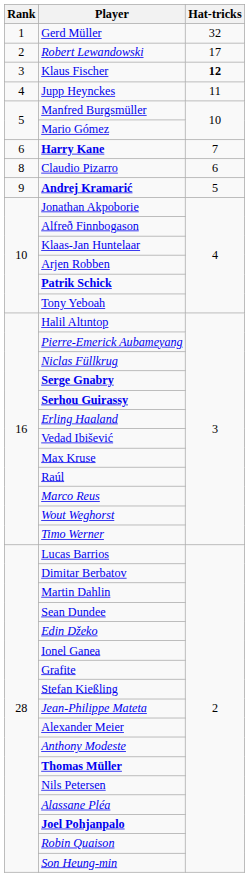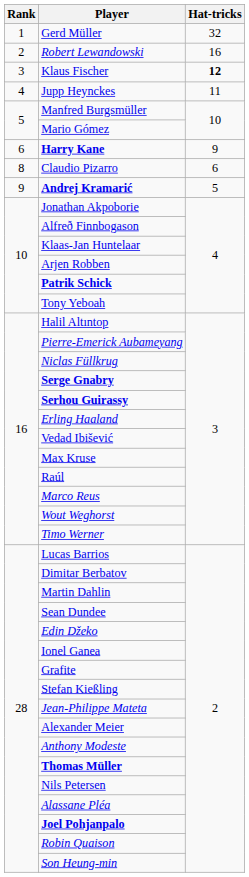 <table class="wikitable plainrowheaders">
 <tr>
 <th scope="col">Rank</th>
 <th scope="col">Player</th>
 <th scope="col">Hat-tricks</th>
 </tr>
 <tr>
 <td align=center>1</td>
 <td scope="row"> <a href='#'>Gerd Müller</a></td>
 <td align=center>32</td>
 </tr>
 <tr>
 <td align=center>2</td>
 <td scope="row"> <em><a href='#'>Robert Lewandowski</a></em></td>
-<td align=center>17</td>
+<td align=center>16</td>
 </tr>
 <tr>
 <td align=center>3</td>
 <td scope="row"> <a href='#'>Klaus Fischer</a></td>
 <td align=center><strong>12</strong></td>
 </tr>
 <tr>
 <td align=center>4</td>
 <td scope="row"> <a href='#'>Jupp Heynckes</a></td>
 <td align=center>11</td>
 </tr>
 <tr>
 <td align=center rowspan=2>5</td>
 <td scope="row"> <a href='#'>Manfred Burgsmüller</a></td>
 <td align=center rowspan=2>10</td>
 </tr>
 <tr>
 <td scope="row"> <a href='#'>Mario Gómez</a></td>
 </tr>
 <tr>
 <td align=center>6</td>
 <td scope="row"> <strong><a href='#'>Harry Kane</a></strong></td>
-<td align=center>7</td>
+<td align=center>9</td>
 </tr>
 <tr>
 <td align=center>8</td>
 <td scope="row"> <a href='#'>Claudio Pizarro</a></td>
 <td align=center>6</td>
 </tr>
 <tr>
 <td align=center>9</td>
 <td scope="row"> <strong><a href='#'>Andrej Kramarić</a></strong></td>
 <td align=center>5</td>
 </tr>
 <tr>
 <td align=center rowspan=6>10</td>
 <td scope="row"> <a href='#'>Jonathan Akpoborie</a></td>
 <td align=center rowspan=6>4</td>
 </tr>
 <tr>
 <td scope="row"> <a href='#'>Alfreð Finnbogason</a></td>
 </tr>
 <tr>
 <td scope="row"> <a href='#'>Klaas-Jan Huntelaar</a></td>
 </tr>
 <tr>
 <td scope="row"> <a href='#'>Arjen Robben</a></td>
 </tr>
 <tr>
 <td scope="row"> <strong><a href='#'>Patrik Schick</a></strong></td>
 </tr>
 <tr>
 <td scope="row"> <a href='#'>Tony Yeboah</a></td>
 </tr>
 <tr>
 <td align=center rowspan=12>16</td>
 <td scope="row"> <a href='#'>Halil Altıntop</a></td>
 <td align=center rowspan=12>3</td>
 </tr>
 <tr>
 <td scope="row"> <em><a href='#'>Pierre-Emerick Aubameyang</a></em></td>
 </tr>
 <tr>
 <td scope="row"> <em><a href='#'>Niclas Füllkrug</a></em></td>
 </tr>
 <tr>
 <td scope="row"> <strong><a href='#'>Serge Gnabry</a></strong></td>
 </tr>
 <tr>
 <td scope="row"> <strong><a href='#'>Serhou Guirassy</a></strong></td>
 </tr>
 <tr>
 <td scope="row"> <em><a href='#'>Erling Haaland</a></em></td>
 </tr>
 <tr>
 <td scope="row"> <a href='#'>Vedad Ibišević</a></td>
 </tr>
 <tr>
 <td scope="row"> <a href='#'>Max Kruse</a></td>
 </tr>
 <tr>
 <td scope="row"> <a href='#'>Raúl</a></td>
 </tr>
 <tr>
 <td scope="row"> <em><a href='#'>Marco Reus</a></em></td>
 </tr>
 <tr>
 <td scope="row"> <em><a href='#'>Wout Weghorst</a></em></td>
 </tr>
 <tr>
 <td scope="row"> <em><a href='#'>Timo Werner</a></em></td>
 </tr>
 <tr>
 <td align=center rowspan=17>28</td>
 <td scope="row"> <a href='#'>Lucas Barrios</a></td>
 <td align=center rowspan=17>2</td>
 </tr>
 <tr>
 <td scope="row"> <a href='#'>Dimitar Berbatov</a></td>
 </tr>
 <tr>
 <td scope="row"> <a href='#'>Martin Dahlin</a></td>
 </tr>
 <tr>
 <td scope="row"> <a href='#'>Sean Dundee</a></td>
 </tr>
 <tr>
 <td scope="row"> <em><a href='#'>Edin Džeko</a></em></td>
 </tr>
 <tr>
 <td scope="row"> <a href='#'>Ionel Ganea</a></td>
 </tr>
 <tr>
 <td scope="row"> <a href='#'>Grafite</a></td>
 </tr>
 <tr>
 <td scope="row"> <a href='#'>Stefan Kießling</a></td>
 </tr>
 <tr>
 <td scope="row"> <em><a href='#'>Jean-Philippe Mateta</a></em></td>
 </tr>
 <tr>
 <td scope="row"> <a href='#'>Alexander Meier</a></td>
 </tr>
 <tr>
 <td scope="row"> <em><a href='#'>Anthony Modeste</a></em></td>
 </tr>
 <tr>
 <td scope="row"> <strong><a href='#'>Thomas Müller</a></strong></td>
 </tr>
 <tr>
 <td scope="row"> <a href='#'>Nils Petersen</a></td>
 </tr>
 <tr>
 <td scope="row"> <em><a href='#'>Alassane Pléa</a></em></td>
 </tr>
 <tr>
 <td scope="row"> <strong><a href='#'>Joel Pohjanpalo</a></strong></td>
 </tr>
 <tr>
 <td scope="row"> <em><a href='#'>Robin Quaison</a></em></td>
 </tr>
 <tr>
 <td scope="row"> <em><a href='#'>Son Heung-min</a></em></td>
 </tr>
 </table>
